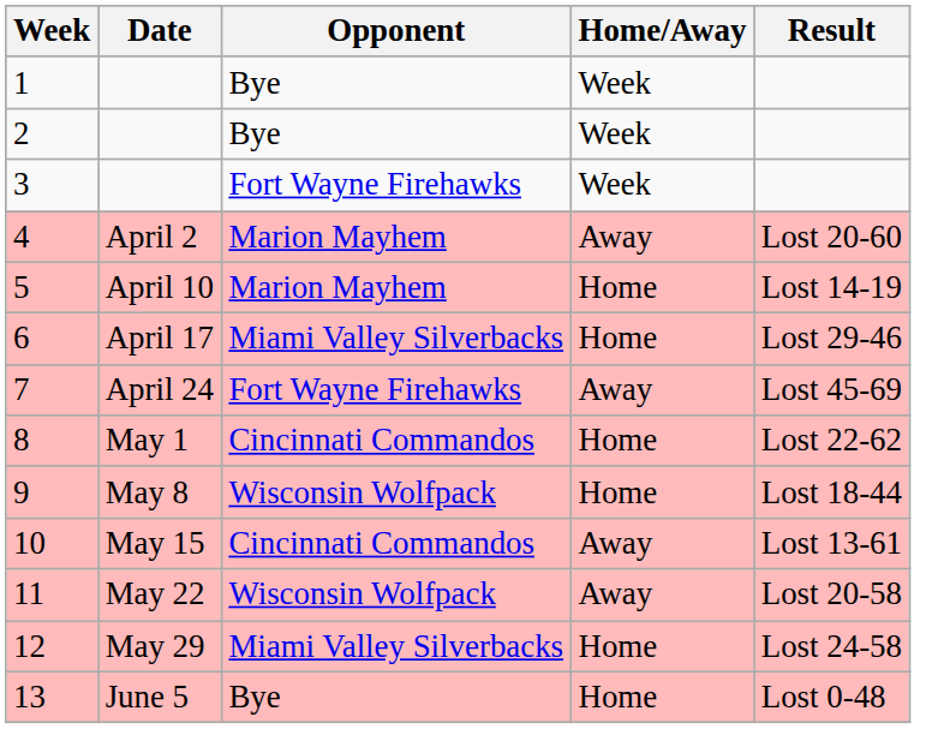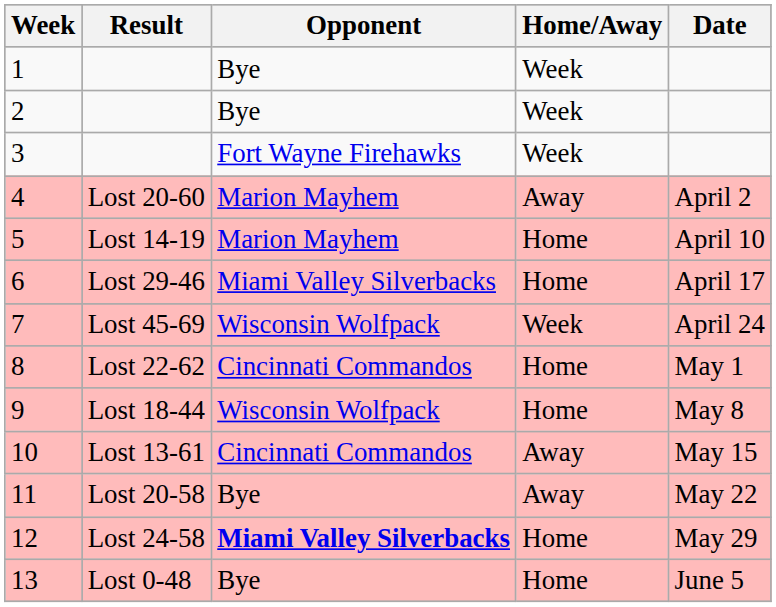 <table class="wikitable">
 <tr>
 <th>Week</th>
-<th>Date</th>
+<th>Result</th>
 <th>Opponent</th>
 <th>Home/Away</th>
-<th>Result</th>
+<th>Date</th>
 </tr>
 <tr>
 <td>1</td>
 <td></td>
 <td>Bye</td>
 <td>Week</td>
 <td></td>
 </tr>
 <tr>
 <td>2</td>
 <td></td>
 <td>Bye</td>
 <td>Week</td>
 <td></td>
 </tr>
 <tr>
 <td>3</td>
 <td></td>
 <td><a href='#'>Fort Wayne Firehawks</a></td>
 <td>Week</td>
 <td></td>
 </tr>
 <tr bgcolor="#ffbbbb">
 <td>4</td>
-<td>April 2</td>
+<td>Lost 20-60</td>
 <td><a href='#'>Marion Mayhem</a></td>
 <td>Away</td>
-<td>Lost 20-60</td>
+<td>April 2</td>
 </tr>
 <tr bgcolor="#ffbbbb">
 <td>5</td>
-<td>April 10</td>
+<td>Lost 14-19</td>
 <td><a href='#'>Marion Mayhem</a></td>
 <td>Home</td>
-<td>Lost 14-19</td>
+<td>April 10</td>
 </tr>
 <tr bgcolor="#ffbbbb">
 <td>6</td>
-<td>April 17</td>
+<td>Lost 29-46</td>
 <td><a href='#'>Miami Valley Silverbacks</a></td>
 <td>Home</td>
-<td>Lost 29-46</td>
+<td>April 17</td>
 </tr>
 <tr bgcolor="#ffbbbb">
 <td>7</td>
+<td>Lost 45-69</td>
+<td><a href='#'>Wisconsin Wolfpack</a></td>
+<td>Week</td>
 <td>April 24</td>
-<td><a href='#'>Fort Wayne Firehawks</a></td>
-<td>Away</td>
-<td>Lost 45-69</td>
 </tr>
 <tr bgcolor="#ffbbbb">
 <td>8</td>
-<td>May 1</td>
+<td>Lost 22-62</td>
 <td><a href='#'>Cincinnati Commandos</a></td>
 <td>Home</td>
-<td>Lost 22-62</td>
+<td>May 1</td>
 </tr>
 <tr bgcolor="#ffbbbb">
 <td>9</td>
-<td>May 8</td>
+<td>Lost 18-44</td>
 <td><a href='#'>Wisconsin Wolfpack</a></td>
 <td>Home</td>
-<td>Lost 18-44</td>
+<td>May 8</td>
 </tr>
 <tr bgcolor="#ffbbbb">
 <td>10</td>
-<td>May 15</td>
+<td>Lost 13-61</td>
 <td><a href='#'>Cincinnati Commandos</a></td>
 <td>Away</td>
-<td>Lost 13-61</td>
+<td>May 15</td>
 </tr>
 <tr bgcolor="#ffbbbb">
 <td>11</td>
+<td>Lost 20-58</td>
+<td>Bye</td>
+<td>Away</td>
 <td>May 22</td>
-<td><a href='#'>Wisconsin Wolfpack</a></td>
-<td>Away</td>
-<td>Lost 20-58</td>
 </tr>
 <tr bgcolor="#ffbbbb">
 <td>12</td>
+<td>Lost 24-58</td>
+<td><strong><a href='#'>Miami Valley Silverbacks</a></strong></td>
+<td>Home</td>
 <td>May 29</td>
-<td><a href='#'>Miami Valley Silverbacks</a></td>
-<td>Home</td>
-<td>Lost 24-58</td>
 </tr>
 <tr bgcolor="#ffbbbb">
 <td>13</td>
-<td>June 5</td>
+<td>Lost 0-48</td>
 <td>Bye</td>
 <td>Home</td>
-<td>Lost 0-48</td>
+<td>June 5</td>
 </tr>
 </table>
